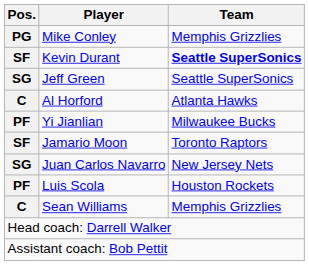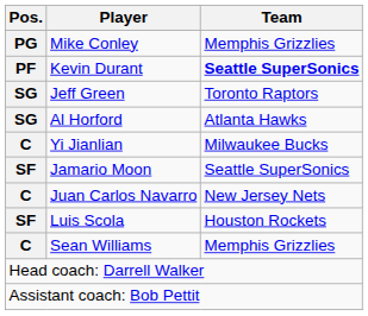 <table class="wikitable">
 <tr>
 <th>Pos.</th>
 <th>Player</th>
 <th>Team</th>
 </tr>
 <tr>
 <th>PG</th>
 <td><a href='#'>Mike Conley</a></td>
 <td><a href='#'>Memphis Grizzlies</a></td>
 </tr>
 <tr>
-<th>SF</th>
+<th>PF</th>
 <td><a href='#'>Kevin Durant</a></td>
 <td><strong><a href='#'>Seattle SuperSonics</a></strong></td>
 </tr>
 <tr>
 <th>SG</th>
 <td><a href='#'>Jeff Green</a></td>
-<td><a href='#'>Seattle SuperSonics</a></td>
+<td><a href='#'>Toronto Raptors</a></td>
 </tr>
 <tr>
-<th>C</th>
+<th>SG</th>
 <td><a href='#'>Al Horford</a></td>
 <td><a href='#'>Atlanta Hawks</a></td>
 </tr>
 <tr>
-<th>PF</th>
+<th>C</th>
 <td><a href='#'>Yi Jianlian</a></td>
 <td><a href='#'>Milwaukee Bucks</a></td>
 </tr>
 <tr>
 <th>SF</th>
 <td><a href='#'>Jamario Moon</a></td>
-<td><a href='#'>Toronto Raptors</a></td>
+<td><a href='#'>Seattle SuperSonics</a></td>
 </tr>
 <tr>
-<th>SG</th>
+<th>C</th>
 <td><a href='#'>Juan Carlos Navarro</a></td>
 <td><a href='#'>New Jersey Nets</a></td>
 </tr>
 <tr>
-<th>PF</th>
+<th>SF</th>
 <td><a href='#'>Luis Scola</a></td>
 <td><a href='#'>Houston Rockets</a></td>
 </tr>
 <tr>
 <th>C</th>
 <td><a href='#'>Sean Williams</a></td>
 <td><a href='#'>Memphis Grizzlies</a></td>
 </tr>
 <tr>
 <td colspan="3">Head coach: <a href='#'>Darrell Walker</a></td>
 </tr>
 <tr>
 <td colspan="3">Assistant coach: <a href='#'>Bob Pettit</a></td>
 </tr>
 </table>
